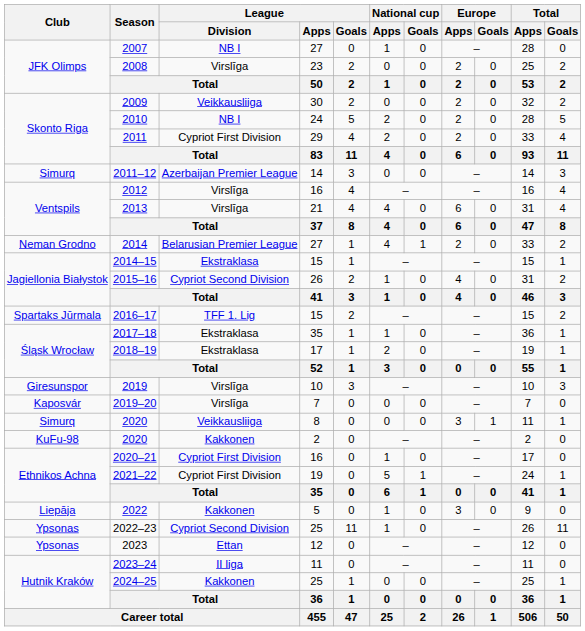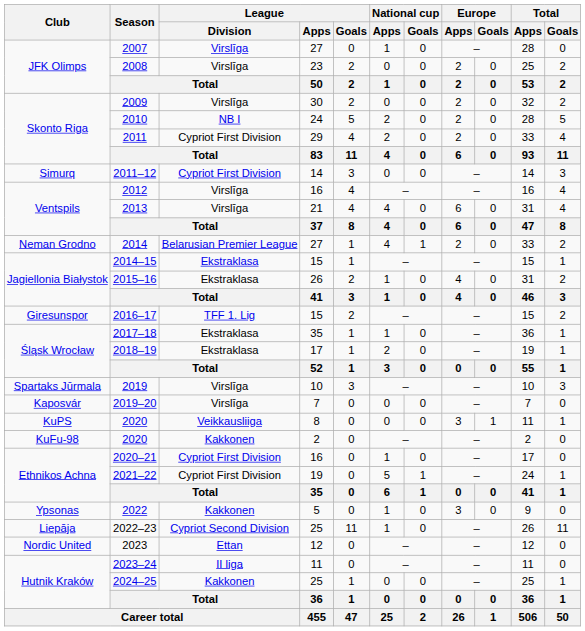 <table class="wikitable" style="text-align:center">
 <tr>
 <th rowspan="2">Club</th>
 <th rowspan="2">Season</th>
 <th colspan="3">League</th>
 <th colspan="2">National cup</th>
 <th colspan="2">Europe</th>
 <th colspan="2">Total</th>
 </tr>
 <tr>
 <th>Division</th>
 <th>Apps</th>
 <th>Goals</th>
 <th>Apps</th>
 <th>Goals</th>
 <th>Apps</th>
 <th>Goals</th>
 <th>Apps</th>
 <th>Goals</th>
 </tr>
 <tr>
 <td rowspan=3><a href='#'>JFK Olimps</a></td>
 <td><a href='#'>2007</a></td>
-<td><a href='#'>NB I</a></td>
+<td><a href='#'>Virslīga</a></td>
 <td>27</td>
 <td>0</td>
 <td>1</td>
 <td>0</td>
 <td colspan=2>–</td>
 <td>28</td>
 <td>0</td>
 </tr>
 <tr>
 <td><a href='#'>2008</a></td>
 <td>Virslīga</td>
 <td>23</td>
 <td>2</td>
 <td>0</td>
 <td>0</td>
 <td>2</td>
 <td>0</td>
 <td>25</td>
 <td>2</td>
 </tr>
 <tr>
 <th colspan=2>Total</th>
 <th>50</th>
 <th>2</th>
 <th>1</th>
 <th>0</th>
 <th>2</th>
 <th>0</th>
 <th>53</th>
 <th>2</th>
 </tr>
 <tr>
 <td rowspan=4><a href='#'>Skonto Riga</a></td>
 <td><a href='#'>2009</a></td>
-<td><a href='#'>Veikkausliiga</a></td>
+<td>Virslīga</td>
 <td>30</td>
 <td>2</td>
 <td>0</td>
 <td>0</td>
 <td>2</td>
 <td>0</td>
 <td>32</td>
 <td>2</td>
 </tr>
 <tr>
 <td><a href='#'>2010</a></td>
 <td><a href='#'>NB I</a></td>
 <td>24</td>
 <td>5</td>
 <td>2</td>
 <td>0</td>
 <td>2</td>
 <td>0</td>
 <td>28</td>
 <td>5</td>
 </tr>
 <tr>
 <td><a href='#'>2011</a></td>
 <td>Cypriot First Division</td>
 <td>29</td>
 <td>4</td>
 <td>2</td>
 <td>0</td>
 <td>2</td>
 <td>0</td>
 <td>33</td>
 <td>4</td>
 </tr>
 <tr>
 <th colspan=2>Total</th>
 <th>83</th>
 <th>11</th>
 <th>4</th>
 <th>0</th>
 <th>6</th>
 <th>0</th>
 <th>93</th>
 <th>11</th>
 </tr>
 <tr>
 <td><a href='#'>Simurq</a></td>
 <td><a href='#'>2011–12</a></td>
-<td><a href='#'>Azerbaijan Premier League</a></td>
+<td><a href='#'>Cypriot First Division</a></td>
 <td>14</td>
 <td>3</td>
 <td>0</td>
 <td>0</td>
 <td colspan=2>–</td>
 <td>14</td>
 <td>3</td>
 </tr>
 <tr>
 <td rowspan=3><a href='#'>Ventspils</a></td>
 <td><a href='#'>2012</a></td>
 <td>Virslīga</td>
 <td>16</td>
 <td>4</td>
 <td colspan=2>–</td>
 <td colspan=2>–</td>
 <td>16</td>
 <td>4</td>
 </tr>
 <tr>
 <td><a href='#'>2013</a></td>
 <td>Virslīga</td>
 <td>21</td>
 <td>4</td>
 <td>4</td>
 <td>0</td>
 <td>6</td>
 <td>0</td>
 <td>31</td>
 <td>4</td>
 </tr>
 <tr>
 <th colspan=2>Total</th>
 <th>37</th>
 <th>8</th>
 <th>4</th>
 <th>0</th>
 <th>6</th>
 <th>0</th>
 <th>47</th>
 <th>8</th>
 </tr>
 <tr>
 <td><a href='#'>Neman Grodno</a></td>
 <td><a href='#'>2014</a></td>
 <td><a href='#'>Belarusian Premier League</a></td>
 <td>27</td>
 <td>1</td>
 <td>4</td>
 <td>1</td>
 <td>2</td>
 <td>0</td>
 <td>33</td>
 <td>2</td>
 </tr>
 <tr>
 <td rowspan=3><a href='#'>Jagiellonia Białystok</a></td>
 <td><a href='#'>2014–15</a></td>
 <td><a href='#'>Ekstraklasa</a></td>
 <td>15</td>
 <td>1</td>
 <td colspan=2>–</td>
 <td colspan=2>–</td>
 <td>15</td>
 <td>1</td>
 </tr>
 <tr>
 <td><a href='#'>2015–16</a></td>
-<td><a href='#'>Cypriot Second Division</a></td>
+<td>Ekstraklasa</td>
 <td>26</td>
 <td>2</td>
 <td>1</td>
 <td>0</td>
 <td>4</td>
 <td>0</td>
 <td>31</td>
 <td>2</td>
 </tr>
 <tr>
 <th colspan=2>Total</th>
 <th>41</th>
 <th>3</th>
 <th>1</th>
 <th>0</th>
 <th>4</th>
 <th>0</th>
 <th>46</th>
 <th>3</th>
 </tr>
 <tr>
-<td><a href='#'>Spartaks Jūrmala</a></td>
+<td><a href='#'>Giresunspor</a></td>
 <td><a href='#'>2016–17</a></td>
 <td><a href='#'>TFF 1. Lig</a></td>
 <td>15</td>
 <td>2</td>
 <td colspan=2>–</td>
 <td colspan=2>–</td>
 <td>15</td>
 <td>2</td>
 </tr>
 <tr>
 <td rowspan=3><a href='#'>Śląsk Wrocław</a></td>
 <td><a href='#'>2017–18</a></td>
 <td>Ekstraklasa</td>
 <td>35</td>
 <td>1</td>
 <td>1</td>
 <td>0</td>
 <td colspan=2>–</td>
 <td>36</td>
 <td>1</td>
 </tr>
 <tr>
 <td><a href='#'>2018–19</a></td>
 <td>Ekstraklasa</td>
 <td>17</td>
 <td>1</td>
 <td>2</td>
 <td>0</td>
 <td colspan=2>–</td>
 <td>19</td>
 <td>1</td>
 </tr>
 <tr>
 <th colspan=2>Total</th>
 <th>52</th>
 <th>1</th>
 <th>3</th>
 <th>0</th>
 <th>0</th>
 <th>0</th>
 <th>55</th>
 <th>1</th>
 </tr>
 <tr>
-<td><a href='#'>Giresunspor</a></td>
+<td><a href='#'>Spartaks Jūrmala</a></td>
 <td><a href='#'>2019</a></td>
 <td>Virslīga</td>
 <td>10</td>
 <td>3</td>
 <td colspan=2>–</td>
 <td colspan=2>–</td>
 <td>10</td>
 <td>3</td>
 </tr>
 <tr>
 <td><a href='#'>Kaposvár</a></td>
 <td><a href='#'>2019–20</a></td>
 <td>Virslīga</td>
 <td>7</td>
 <td>0</td>
 <td>0</td>
 <td>0</td>
 <td colspan=2>–</td>
 <td>7</td>
 <td>0</td>
 </tr>
 <tr>
-<td><a href='#'>Simurq</a></td>
+<td><a href='#'>KuPS</a></td>
 <td><a href='#'>2020</a></td>
 <td><a href='#'>Veikkausliiga</a></td>
 <td>8</td>
 <td>0</td>
 <td>0</td>
 <td>0</td>
 <td>3</td>
 <td>1</td>
 <td>11</td>
 <td>1</td>
 </tr>
 <tr>
 <td><a href='#'>KuFu-98</a></td>
 <td><a href='#'>2020</a></td>
 <td><a href='#'>Kakkonen</a></td>
 <td>2</td>
 <td>0</td>
 <td colspan=2>–</td>
 <td colspan=2>–</td>
 <td>2</td>
 <td>0</td>
 </tr>
 <tr>
 <td rowspan=3><a href='#'>Ethnikos Achna</a></td>
 <td><a href='#'>2020–21</a></td>
 <td><a href='#'>Cypriot First Division</a></td>
 <td>16</td>
 <td>0</td>
 <td>1</td>
 <td>0</td>
 <td colspan=2>–</td>
 <td>17</td>
 <td>0</td>
 </tr>
 <tr>
 <td><a href='#'>2021–22</a></td>
 <td>Cypriot First Division</td>
 <td>19</td>
 <td>0</td>
 <td>5</td>
 <td>1</td>
 <td colspan=2>–</td>
 <td>24</td>
 <td>1</td>
 </tr>
 <tr>
 <th colspan=2>Total</th>
 <th>35</th>
 <th>0</th>
 <th>6</th>
 <th>1</th>
 <th>0</th>
 <th>0</th>
 <th>41</th>
 <th>1</th>
 </tr>
 <tr>
-<td><a href='#'>Liepāja</a></td>
+<td><a href='#'>Ypsonas</a></td>
 <td><a href='#'>2022</a></td>
 <td><a href='#'>Kakkonen</a></td>
 <td>5</td>
 <td>0</td>
 <td>1</td>
 <td>0</td>
 <td>3</td>
 <td>0</td>
 <td>9</td>
 <td>0</td>
 </tr>
 <tr>
-<td><a href='#'>Ypsonas</a></td>
+<td><a href='#'>Liepāja</a></td>
 <td>2022–23</td>
 <td><a href='#'>Cypriot Second Division</a></td>
 <td>25</td>
 <td>11</td>
 <td>1</td>
 <td>0</td>
 <td colspan=2>–</td>
 <td>26</td>
 <td>11</td>
 </tr>
 <tr>
-<td><a href='#'>Ypsonas</a></td>
+<td><a href='#'>Nordic United</a></td>
 <td>2023</td>
 <td><a href='#'>Ettan</a></td>
 <td>12</td>
 <td>0</td>
 <td colspan=2>–</td>
 <td colspan=2>–</td>
 <td>12</td>
 <td>0</td>
 </tr>
 <tr>
 <td rowspan=3><a href='#'>Hutnik Kraków</a></td>
 <td><a href='#'>2023–24</a></td>
 <td><a href='#'>II liga</a></td>
 <td>11</td>
 <td>0</td>
 <td colspan=2>–</td>
 <td colspan=2>–</td>
 <td>11</td>
 <td>0</td>
 </tr>
 <tr>
 <td><a href='#'>2024–25</a></td>
 <td><a href='#'>Kakkonen</a></td>
 <td>25</td>
 <td>1</td>
 <td>0</td>
 <td>0</td>
 <td colspan=2>–</td>
 <td>25</td>
 <td>1</td>
 </tr>
 <tr>
 <th colspan=2>Total</th>
 <th>36</th>
 <th>1</th>
 <th>0</th>
 <th>0</th>
 <th>0</th>
 <th>0</th>
 <th>36</th>
 <th>1</th>
 </tr>
 <tr>
 <th colspan="3">Career total</th>
 <th>455</th>
 <th>47</th>
 <th>25</th>
 <th>2</th>
 <th>26</th>
 <th>1</th>
 <th>506</th>
 <th>50</th>
 </tr>
 </table>
